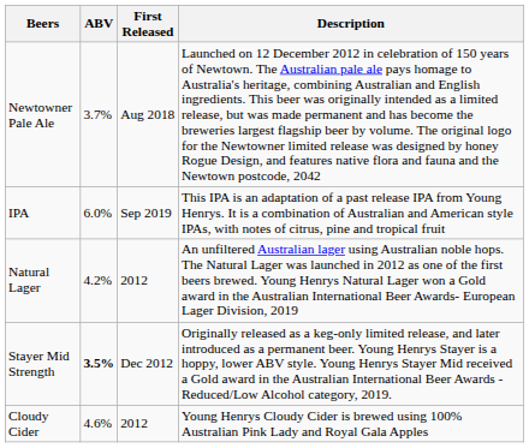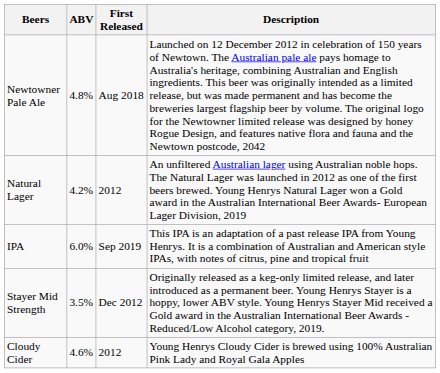 <table class="wikitable">
 <tr>
 <th>Beers</th>
 <th>ABV</th>
 <th>First Released</th>
 <th>Description</th>
 </tr>
 <tr>
 <td>Newtowner Pale Ale</td>
-<td>3.7%</td>
+<td>4.8%</td>
 <td>Aug 2018</td>
 <td>Launched on 12 December 2012 in celebration of 150 years of Newtown. The <a href='#'>Australian pale ale</a> pays homage to Australia's heritage, combining Australian and English ingredients. This beer was originally intended as a limited release, but was made permanent and has become the breweries largest flagship beer by volume. The original logo for the Newtowner limited release was designed by honey Rogue Design, and features native flora and fauna and the Newtown postcode, 2042</td>
+</tr>
+<tr>
+<td>Natural Lager</td>
+<td>4.2%</td>
+<td>2012</td>
+<td>An unfiltered <a href='#'>Australian lager</a> using Australian noble hops. The Natural Lager was launched in 2012 as one of the first beers brewed. Young Henrys Natural Lager won a Gold award in the Australian International Beer Awards- European Lager Division, 2019</td>
 </tr>
 <tr>
 <td>IPA</td>
 <td>6.0%</td>
 <td>Sep 2019</td>
 <td>This IPA is an adaptation of a past release IPA from Young Henrys. It is a combination of Australian and American style IPAs, with notes of citrus, pine and tropical fruit</td>
 </tr>
 <tr>
-<td>Natural Lager</td>
-<td>4.2%</td>
-<td>2012</td>
-<td>An unfiltered <a href='#'>Australian lager</a> using Australian noble hops. The Natural Lager was launched in 2012 as one of the first beers brewed. Young Henrys Natural Lager won a Gold award in the Australian International Beer Awards- European Lager Division, 2019</td>
-</tr>
-<tr>
 <td>Stayer Mid Strength</td>
-<td><strong>3.5%</strong></td>
+<td>3.5%</td>
 <td>Dec 2012</td>
 <td>Originally released as a keg-only limited release, and later introduced as a permanent beer. Young Henrys Stayer is a hoppy, lower ABV style. Young Henrys Stayer Mid received a Gold award in the Australian International Beer Awards - Reduced/Low Alcohol category, 2019.</td>
 </tr>
 <tr>
 <td>Cloudy Cider</td>
 <td>4.6%</td>
 <td>2012</td>
 <td>Young Henrys Cloudy Cider is brewed using 100% Australian Pink Lady and Royal Gala Apples</td>
 </tr>
 </table>
